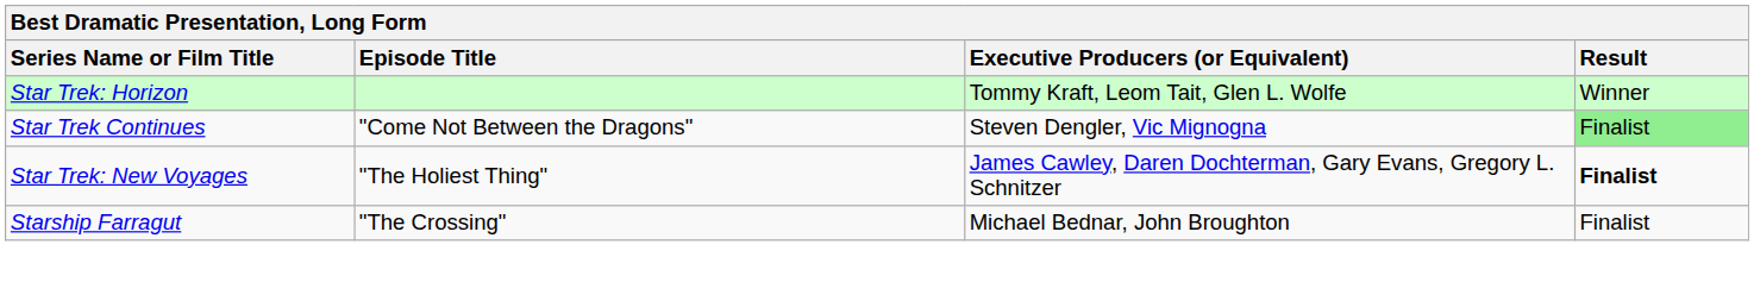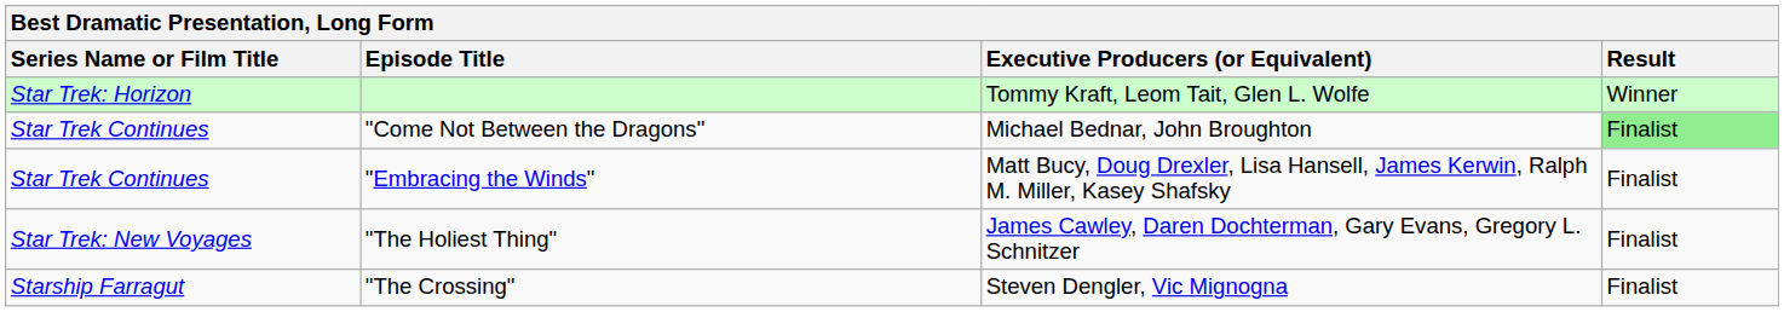 <table class="wikitable" width=100%>
 <tr>
 <th colspan="4" ! style="text-align:left;">Best Dramatic Presentation, Long Form</th>
 </tr>
 <tr>
 <th style="text-align:left; width: 20%;"><strong>Series Name or Film Title</strong></th>
 <th style="text-align:left; width: 35%;"><strong>Episode Title</strong></th>
 <th style="text-align:left; width: 35%;"><strong>Executive Producers (or Equivalent)</strong></th>
 <th style="text-align:left; width: 10%;"><strong>Result</strong></th>
 </tr>
 <tr style="background-color:#ccffcc;">
 <td><em><a href='#'>Star Trek: Horizon</a></em></td>
 <td></td>
 <td>Tommy Kraft, Leom Tait, Glen L. Wolfe</td>
 <td>Winner</td>
 </tr>
 <tr>
 <td><em><a href='#'>Star Trek Continues</a></em></td>
 <td>"Come Not Between the Dragons"</td>
-<td>Steven Dengler, <a href='#'>Vic Mignogna</a></td>
+<td>Michael Bednar, John Broughton</td>
 <td style="background: lightgreen;">Finalist</td>
+</tr>
+<tr>
+<td><em><a href='#'>Star Trek Continues</a></em></td>
+<td>"<a href='#'>Embracing the Winds</a>"</td>
+<td>Matt Bucy, <a href='#'>Doug Drexler</a>, Lisa Hansell, <a href='#'>James Kerwin</a>, Ralph M. Miller, Kasey Shafsky</td>
+<td>Finalist</td>
 </tr>
 <tr>
 <td><em><a href='#'>Star Trek: New Voyages</a></em></td>
 <td>"The Holiest Thing"</td>
 <td><a href='#'>James Cawley</a>, <a href='#'>Daren Dochterman</a>, Gary Evans, Gregory L. Schnitzer</td>
-<td><strong>Finalist</strong></td>
+<td>Finalist</td>
 </tr>
 <tr>
 <td><em><a href='#'>Starship Farragut</a></em></td>
 <td>"The Crossing"</td>
-<td>Michael Bednar, John Broughton</td>
+<td>Steven Dengler, <a href='#'>Vic Mignogna</a></td>
 <td>Finalist</td>
 </tr>
 </table>
